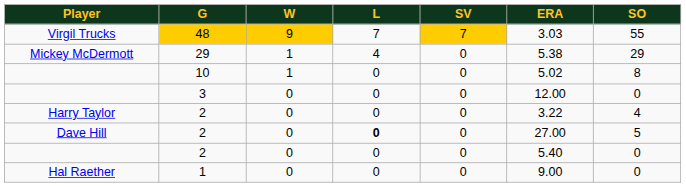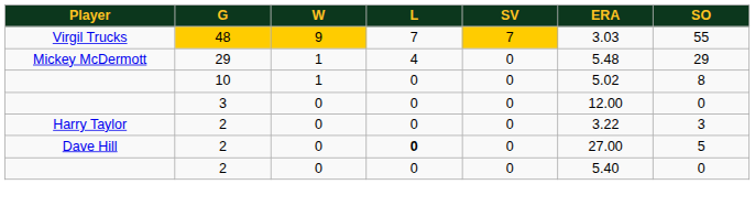 <table class="wikitable sortable">
 <tr>
 <th style="background:#0C371D;color:#ffc322;" width="16%">Player</th>
 <th style="background:#0C371D;color:#ffc322;" width="9%">G</th>
 <th style="background:#0C371D;color:#ffc322;" width="9%">W</th>
 <th style="background:#0C371D;color:#ffc322;" width="9%">L</th>
 <th style="background:#0C371D;color:#ffc322;" width="9%">SV</th>
 <th style="background:#0C371D;color:#ffc322;" width="9%">ERA</th>
 <th style="background:#0C371D;color:#ffc322;" width="9%">SO</th>
 </tr>
 <tr align="center">
 <td><a href='#'>Virgil Trucks</a></td>
 <td bgcolor="#FFCC00">48</td>
 <td bgcolor="#FFCC00">9</td>
 <td>7</td>
 <td bgcolor="#FFCC00">7</td>
 <td>3.03</td>
 <td>55</td>
 </tr>
 <tr align="center">
 <td><a href='#'>Mickey McDermott</a></td>
 <td>29</td>
 <td>1</td>
 <td>4</td>
 <td>0</td>
-<td>5.38</td>
+<td>5.48</td>
 <td>29</td>
 </tr>
 <tr align="center">
 <td></td>
 <td>10</td>
 <td>1</td>
 <td>0</td>
 <td>0</td>
 <td>5.02</td>
 <td>8</td>
 </tr>
 <tr align="center">
 <td></td>
 <td>3</td>
 <td>0</td>
 <td>0</td>
 <td>0</td>
 <td>12.00</td>
 <td>0</td>
 </tr>
 <tr align="center">
 <td><a href='#'>Harry Taylor</a></td>
 <td>2</td>
 <td>0</td>
 <td>0</td>
 <td>0</td>
 <td>3.22</td>
-<td>4</td>
+<td>3</td>
 </tr>
 <tr align="center">
 <td><a href='#'>Dave Hill</a></td>
 <td>2</td>
 <td>0</td>
 <td><strong>0</strong></td>
 <td>0</td>
 <td>27.00</td>
 <td>5</td>
 </tr>
 <tr align="center">
 <td></td>
 <td>2</td>
 <td>0</td>
 <td>0</td>
 <td>0</td>
 <td>5.40</td>
 <td>0</td>
 </tr>
-<tr align="center">
-<td><a href='#'>Hal Raether</a></td>
-<td>1</td>
-<td>0</td>
-<td>0</td>
-<td>0</td>
-<td>9.00</td>
-<td>0</td>
-</tr>
 </table>
